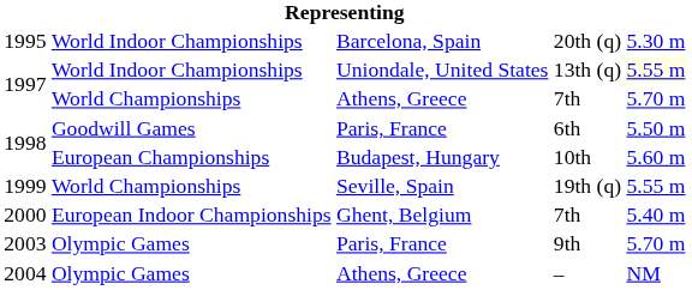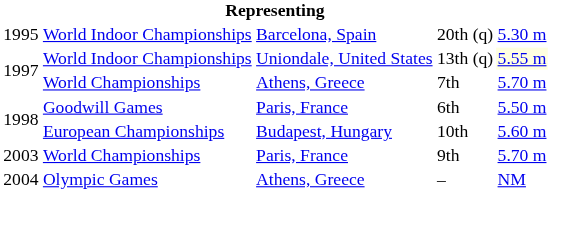 <table>
 <tr>
 <th colspan="5">Representing </th>
 </tr>
 <tr>
 <td>1995</td>
 <td><a href='#'>World Indoor Championships</a></td>
 <td><a href='#'>Barcelona, Spain</a></td>
 <td>20th (q)</td>
 <td><a href='#'>5.30 m</a></td>
 </tr>
 <tr>
 <td rowspan=2>1997</td>
 <td><a href='#'>World Indoor Championships</a></td>
 <td><a href='#'>Uniondale, United States</a></td>
 <td>13th (q)</td>
 <td style="background: lightyellow;"><a href='#'>5.55 m</a></td>
 </tr>
 <tr>
 <td><a href='#'>World Championships</a></td>
 <td><a href='#'>Athens, Greece</a></td>
 <td>7th</td>
 <td><a href='#'>5.70 m</a></td>
 </tr>
 <tr>
 <td rowspan=2>1998</td>
 <td><a href='#'>Goodwill Games</a></td>
 <td><a href='#'>Paris, France</a></td>
 <td>6th</td>
 <td><a href='#'>5.50 m</a></td>
 </tr>
 <tr>
 <td><a href='#'>European Championships</a></td>
 <td><a href='#'>Budapest, Hungary</a></td>
 <td>10th</td>
 <td><a href='#'>5.60 m</a></td>
 </tr>
 <tr>
-<td>1999</td>
+<td>2003</td>
 <td><a href='#'>World Championships</a></td>
-<td><a href='#'>Seville, Spain</a></td>
-<td>19th (q)</td>
-<td><a href='#'>5.55 m</a></td>
-</tr>
-<tr>
-<td>2000</td>
-<td><a href='#'>European Indoor Championships</a></td>
-<td><a href='#'>Ghent, Belgium</a></td>
-<td>7th</td>
-<td><a href='#'>5.40 m</a></td>
-</tr>
-<tr>
-<td>2003</td>
-<td><a href='#'>Olympic Games</a></td>
 <td><a href='#'>Paris, France</a></td>
 <td>9th</td>
 <td><a href='#'>5.70 m</a></td>
 </tr>
 <tr>
 <td>2004</td>
 <td><a href='#'>Olympic Games</a></td>
 <td><a href='#'>Athens, Greece</a></td>
 <td>–</td>
 <td><a href='#'>NM</a></td>
 </tr>
 </table>
